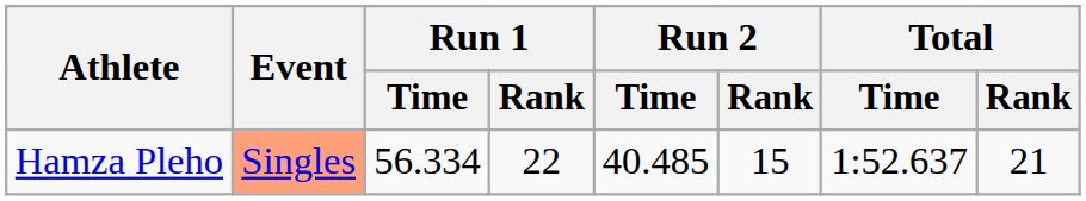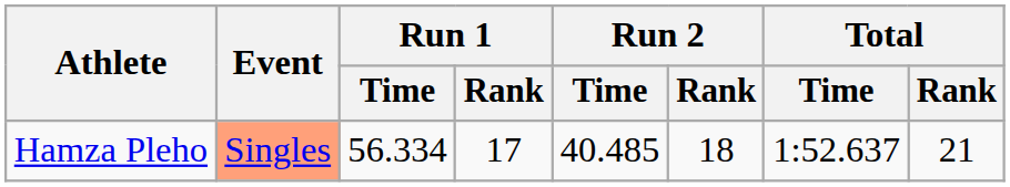 <table class="wikitable" style="font-size:90%">
 <tr>
 <th rowspan="2">Athlete</th>
 <th rowspan="2">Event</th>
 <th colspan="2">Run 1</th>
 <th colspan="2">Run 2</th>
 <th colspan="2">Total</th>
 </tr>
 <tr style="font-size:95%">
 <th>Time</th>
 <th>Rank</th>
 <th>Time</th>
 <th>Rank</th>
 <th>Time</th>
 <th>Rank</th>
 </tr>
 <tr align=center>
 <td align=left><a href='#'>Hamza Pleho</a></td>
 <td align=left style="background: lightsalmon;"><a href='#'>Singles</a></td>
 <td>56.334</td>
-<td>22</td>
+<td>17</td>
 <td>40.485</td>
-<td>15</td>
+<td>18</td>
 <td>1:52.637</td>
 <td>21</td>
 </tr>
 </table>
